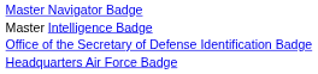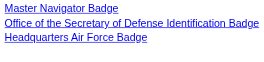 <table>
 <tr>
 <td><span></span></td>
 <td><a href='#'>Master Navigator Badge</a></td>
-</tr>
-<tr>
-<td></td>
-<td>Master <a href='#'>Intelligence Badge</a></td>
 </tr>
 <tr>
 <td></td>
 <td><a href='#'>Office of the Secretary of Defense Identification Badge</a></td>
 </tr>
 <tr>
 <td></td>
 <td><a href='#'>Headquarters Air Force Badge</a></td>
 </tr>
 </table>
